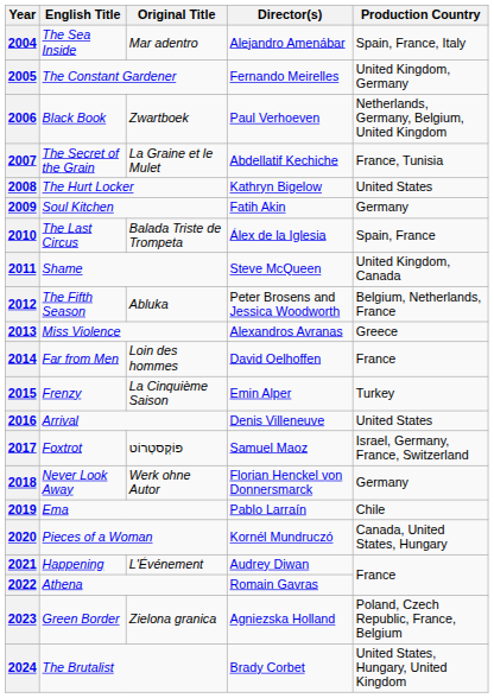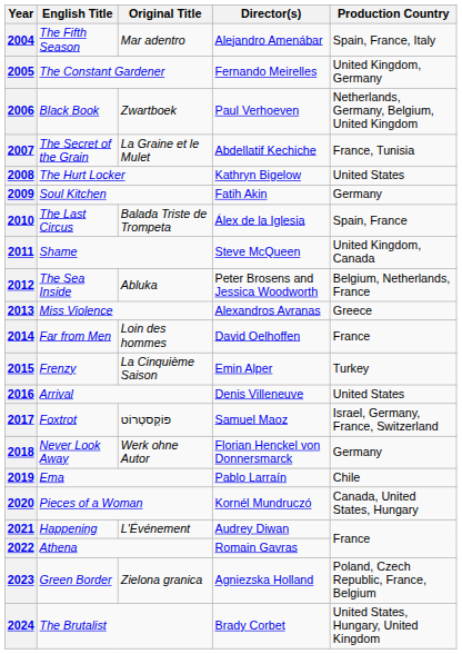 <table class="wikitable unsortable">
 <tr>
 <th scope="col">Year</th>
 <th scope="col">English Title</th>
 <th scope="col">Original Title</th>
 <th>Director(s)</th>
 <th>Production Country</th>
 </tr>
 <tr>
 <th><a href='#'>2004</a></th>
-<td><em><a href='#'>The Sea Inside</a></em></td>
+<td><em><a href='#'>The Fifth Season</a></em></td>
 <td><em>Mar adentro</em></td>
 <td><a href='#'>Alejandro Amenábar</a></td>
 <td>Spain, France, Italy</td>
 </tr>
 <tr>
 <th><a href='#'>2005</a></th>
 <td colspan="2"><em><a href='#'>The Constant Gardener</a></em></td>
 <td><a href='#'>Fernando Meirelles</a></td>
 <td>United Kingdom, Germany</td>
 </tr>
 <tr>
 <th><a href='#'>2006</a></th>
 <td><em><a href='#'>Black Book</a></em></td>
 <td><em>Zwartboek</em></td>
 <td><a href='#'>Paul Verhoeven</a></td>
 <td>Netherlands, Germany, Belgium, United Kingdom</td>
 </tr>
 <tr>
 <th><a href='#'>2007</a></th>
 <td><em><a href='#'>The Secret of the Grain</a></em></td>
 <td><em>La Graine et le Mulet</em></td>
 <td><a href='#'>Abdellatif Kechiche</a></td>
 <td>France, Tunisia</td>
 </tr>
 <tr>
 <th><a href='#'>2008</a></th>
 <td colspan="2"><em><a href='#'>The Hurt Locker</a></em></td>
 <td><a href='#'>Kathryn Bigelow</a></td>
 <td>United States</td>
 </tr>
 <tr>
 <th><a href='#'>2009</a></th>
 <td colspan="2"><em><a href='#'>Soul Kitchen</a></em></td>
 <td><a href='#'>Fatih Akin</a></td>
 <td>Germany</td>
 </tr>
 <tr>
 <th><a href='#'>2010</a></th>
 <td><em><a href='#'>The Last Circus</a></em></td>
 <td><em>Balada Triste de Trompeta</em></td>
 <td><a href='#'>Álex de la Iglesia</a></td>
 <td>Spain, France</td>
 </tr>
 <tr>
 <th><a href='#'>2011</a></th>
 <td colspan="2"><em><a href='#'>Shame</a></em></td>
 <td><a href='#'>Steve McQueen</a></td>
 <td>United Kingdom, Canada</td>
 </tr>
 <tr>
 <th><a href='#'>2012</a></th>
-<td><em><a href='#'>The Fifth Season</a></em></td>
+<td><em><a href='#'>The Sea Inside</a></em></td>
 <td><em>Abluka</em></td>
 <td>Peter Brosens and <a href='#'>Jessica Woodworth</a></td>
 <td>Belgium, Netherlands, France</td>
 </tr>
 <tr>
 <th><a href='#'>2013</a></th>
 <td colspan="2"><em><a href='#'>Miss Violence</a></em></td>
 <td><a href='#'>Alexandros Avranas</a></td>
 <td>Greece</td>
 </tr>
 <tr>
 <th><a href='#'>2014</a></th>
 <td><em><a href='#'>Far from Men</a></em></td>
 <td><em>Loin des hommes</em></td>
 <td><a href='#'>David Oelhoffen</a></td>
 <td>France</td>
 </tr>
 <tr>
 <th><a href='#'>2015</a></th>
 <td><em><a href='#'>Frenzy</a></em></td>
 <td><em>La Cinquième Saison</em></td>
 <td><a href='#'>Emin Alper</a></td>
 <td>Turkey</td>
 </tr>
 <tr>
 <th><a href='#'>2016</a></th>
 <td colspan="2"><em><a href='#'>Arrival</a></em></td>
 <td><a href='#'>Denis Villeneuve</a></td>
 <td>United States</td>
 </tr>
 <tr>
 <th><a href='#'>2017</a></th>
 <td><em><a href='#'>Foxtrot</a></em></td>
 <td>פוֹקְסטְרוֹט</td>
 <td><a href='#'>Samuel Maoz</a></td>
 <td>Israel, Germany, France, Switzerland</td>
 </tr>
 <tr>
 <th><a href='#'>2018</a></th>
 <td><em><a href='#'>Never Look Away</a></em></td>
 <td><em>Werk ohne Autor</em></td>
 <td><a href='#'>Florian Henckel von Donnersmarck</a></td>
 <td>Germany</td>
 </tr>
 <tr>
 <th><a href='#'>2019</a></th>
 <td colspan="2"><em><a href='#'>Ema</a></em></td>
 <td><a href='#'>Pablo Larraín</a></td>
 <td>Chile</td>
 </tr>
 <tr>
 <th><a href='#'>2020</a></th>
 <td colspan="2"><em><a href='#'>Pieces of a Woman</a></em></td>
 <td><a href='#'>Kornél Mundruczó</a></td>
 <td>Canada, United States, Hungary</td>
 </tr>
 <tr>
 <th><a href='#'>2021</a></th>
 <td><em><a href='#'>Happening</a></em></td>
 <td><em>L'Événement</em></td>
 <td><a href='#'>Audrey Diwan</a></td>
 <td rowspan="2">France</td>
 </tr>
 <tr>
 <th><a href='#'>2022</a></th>
 <td colspan="2"><em><a href='#'>Athena</a></em></td>
 <td><a href='#'>Romain Gavras</a></td>
 </tr>
 <tr>
 <th><a href='#'>2023</a></th>
 <td><em><a href='#'>Green Border</a></em></td>
 <td><em>Zielona granica</em></td>
 <td><a href='#'>Agniezska Holland</a></td>
 <td>Poland, Czech Republic, France, Belgium</td>
 </tr>
 <tr>
 <th><a href='#'>2024</a></th>
 <td colspan="2"><a href='#'><em>The Brutalist</em></a></td>
 <td><a href='#'>Brady Corbet</a></td>
 <td>United States, Hungary, United Kingdom</td>
 </tr>
 </table>
